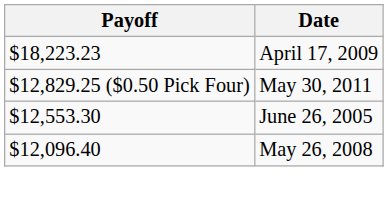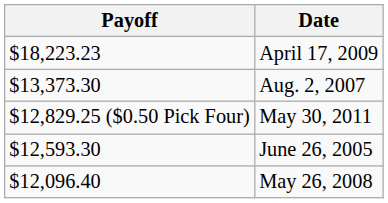 <table class="wikitable">
 <tr>
 <th>Payoff</th>
 <th>Date</th>
 </tr>
 <tr>
 <td>$18,223.23</td>
 <td>April 17, 2009</td>
 </tr>
 <tr>
+<td>$13,373.30</td>
+<td>Aug. 2, 2007</td>
+</tr>
+<tr>
 <td>$12,829.25 ($0.50 Pick Four)</td>
 <td>May 30, 2011</td>
 </tr>
 <tr>
-<td>$12,553.30</td>
+<td>$12,593.30</td>
 <td>June 26, 2005</td>
 </tr>
 <tr>
 <td>$12,096.40</td>
 <td>May 26, 2008</td>
 </tr>
 </table>
